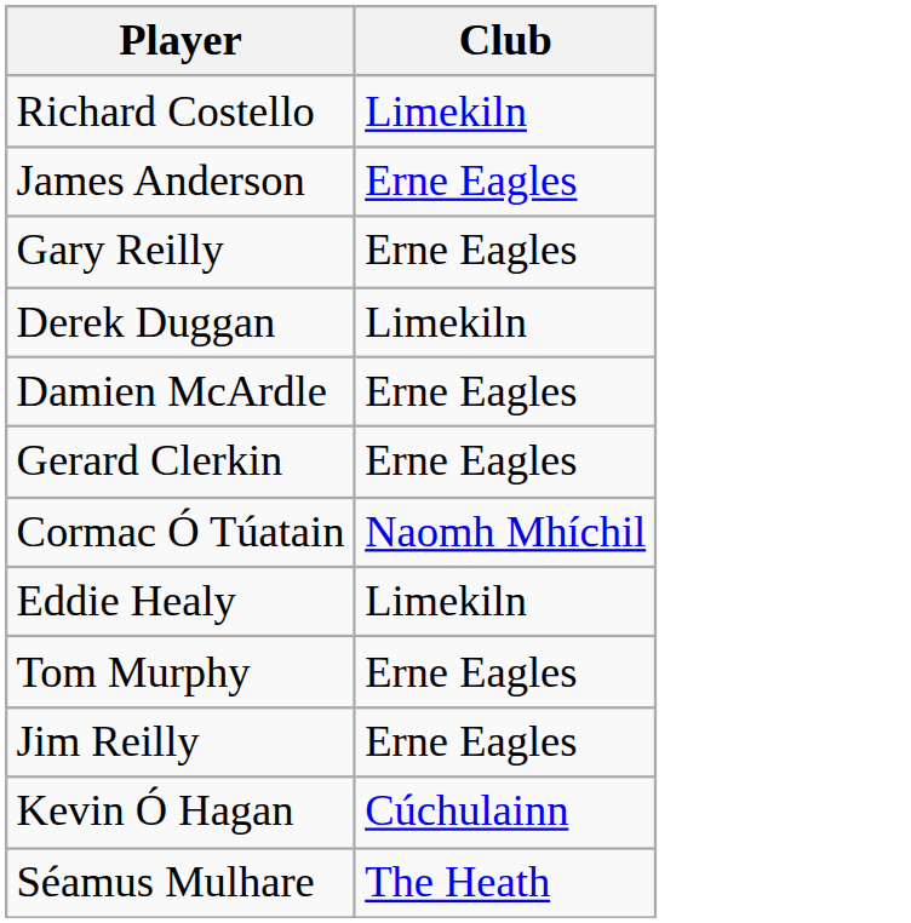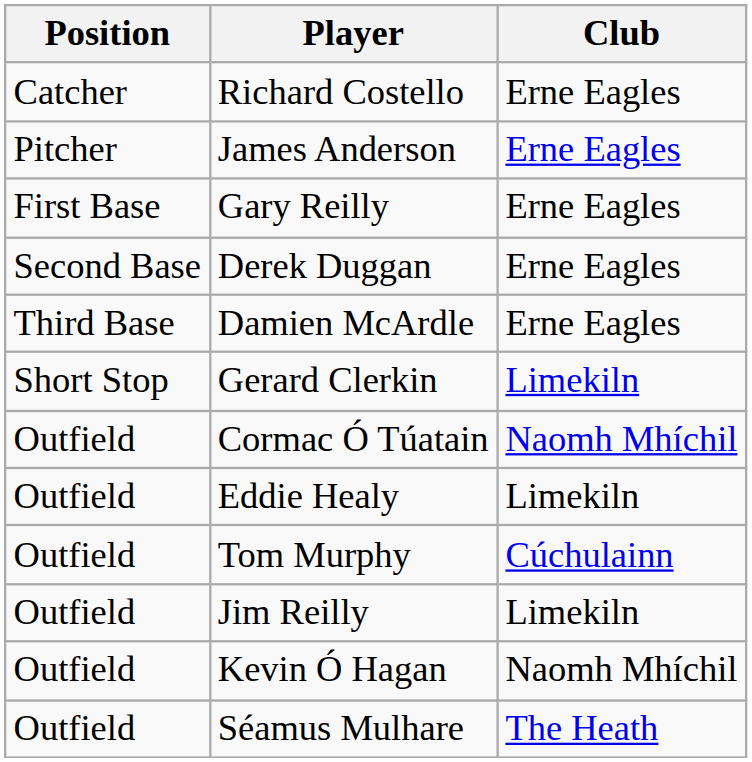 <table class="wikitable">
 <tr>
+<th>Position</th>
 <th>Player</th>
 <th>Club</th>
 </tr>
 <tr>
+<td>Catcher</td>
 <td>Richard Costello</td>
-<td><a href='#'>Limekiln</a></td>
+<td>Erne Eagles</td>
 </tr>
 <tr>
+<td>Pitcher</td>
 <td>James Anderson</td>
 <td><a href='#'>Erne Eagles</a></td>
 </tr>
 <tr>
+<td>First Base</td>
 <td>Gary Reilly</td>
 <td>Erne Eagles</td>
 </tr>
 <tr>
+<td>Second Base</td>
 <td>Derek Duggan</td>
-<td>Limekiln</td>
+<td>Erne Eagles</td>
 </tr>
 <tr>
+<td>Third Base</td>
 <td>Damien McArdle</td>
 <td>Erne Eagles</td>
 </tr>
 <tr>
+<td>Short Stop</td>
 <td>Gerard Clerkin</td>
-<td>Erne Eagles</td>
+<td><a href='#'>Limekiln</a></td>
 </tr>
 <tr>
+<td>Outfield</td>
 <td>Cormac Ó Túatain</td>
 <td><a href='#'>Naomh Mhíchil</a></td>
 </tr>
 <tr>
+<td>Outfield</td>
 <td>Eddie Healy</td>
 <td>Limekiln</td>
 </tr>
 <tr>
+<td>Outfield</td>
 <td>Tom Murphy</td>
-<td>Erne Eagles</td>
-</tr>
-<tr>
-<td>Jim Reilly</td>
-<td>Erne Eagles</td>
-</tr>
-<tr>
-<td>Kevin Ó Hagan</td>
 <td><a href='#'>Cúchulainn</a></td>
 </tr>
 <tr>
+<td>Outfield</td>
+<td>Jim Reilly</td>
+<td>Limekiln</td>
+</tr>
+<tr>
+<td>Outfield</td>
+<td>Kevin Ó Hagan</td>
+<td>Naomh Mhíchil</td>
+</tr>
+<tr>
+<td>Outfield</td>
 <td>Séamus Mulhare</td>
 <td><a href='#'>The Heath</a></td>
 </tr>
 </table>
